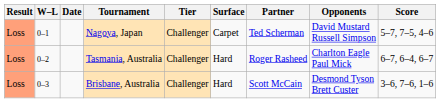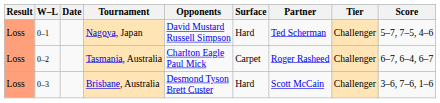 <table class="sortable wikitable">
 <tr>
 <th>Result</th>
 <th class="unsortable">W–L</th>
 <th>Date</th>
 <th>Tournament</th>
-<th>Tier</th>
+<th>Opponents</th>
 <th>Surface</th>
 <th>Partner</th>
-<th>Opponents</th>
+<th>Tier</th>
 <th class="unsortable">Score</th>
 </tr>
 <tr>
 <td style="background:#ffa07a;">Loss</td>
 <td><small>0–1</small></td>
 <td></td>
 <td style="background:moccasin;"><a href='#'>Nagoya</a>, Japan</td>
+<td> <a href='#'>David Mustard</a> <br>  <a href='#'>Russell Simpson</a></td>
+<td>Hard</td>
+<td> <a href='#'>Ted Scherman</a></td>
 <td style="background:moccasin;">Challenger</td>
-<td>Carpet</td>
-<td> <a href='#'>Ted Scherman</a></td>
-<td> <a href='#'>David Mustard</a> <br>  <a href='#'>Russell Simpson</a></td>
 <td>5–7, 7–5, 4–6</td>
 </tr>
 <tr>
 <td style="background:#ffa07a;">Loss</td>
 <td><small>0–2</small></td>
 <td></td>
 <td style="background:moccasin;"><a href='#'>Tasmania</a>, Australia</td>
+<td> <a href='#'>Charlton Eagle</a> <br>  <a href='#'>Paul Mick</a></td>
+<td>Carpet</td>
+<td> <a href='#'>Roger Rasheed</a></td>
 <td style="background:moccasin;">Challenger</td>
-<td>Hard</td>
-<td> <a href='#'>Roger Rasheed</a></td>
-<td> <a href='#'>Charlton Eagle</a> <br>  <a href='#'>Paul Mick</a></td>
 <td>6–7, 6–4, 6–7</td>
 </tr>
 <tr>
 <td style="background:#ffa07a;">Loss</td>
 <td><small>0–3</small></td>
 <td></td>
 <td style="background:moccasin;"><a href='#'>Brisbane</a>, Australia</td>
-<td style="background:moccasin;">Challenger</td>
+<td> <a href='#'>Desmond Tyson</a> <br>  <a href='#'>Brett Custer</a></td>
 <td>Hard</td>
 <td> <a href='#'>Scott McCain</a></td>
-<td> <a href='#'>Desmond Tyson</a> <br>  <a href='#'>Brett Custer</a></td>
+<td style="background:moccasin;">Challenger</td>
 <td>3–6, 7–6, 1–6</td>
 </tr>
 </table>
